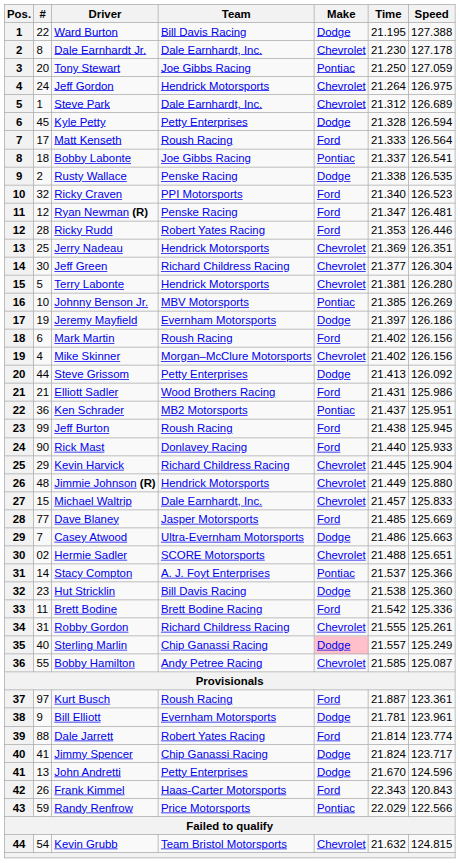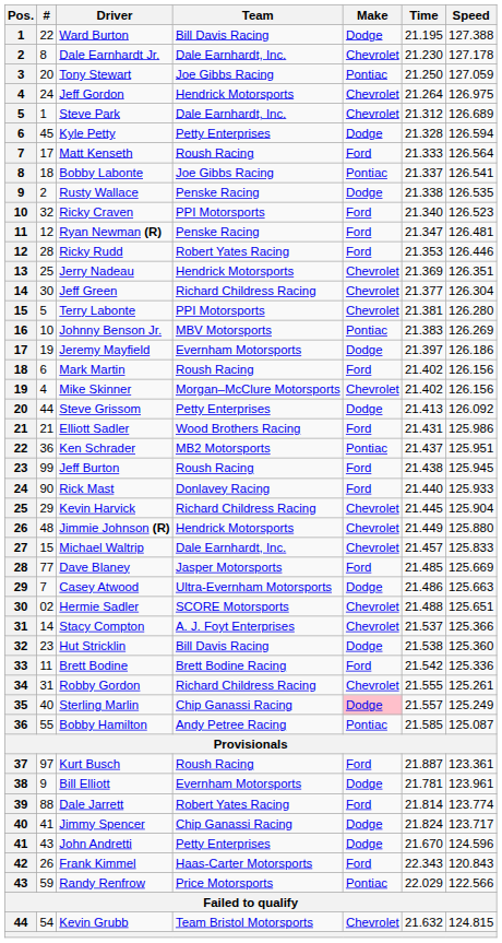 <table class="wikitable" style="font-size:95%">
 <tr>
 <th>Pos.</th>
 <th>#</th>
 <th>Driver</th>
 <th>Team</th>
 <th>Make</th>
 <th>Time</th>
 <th>Speed</th>
 </tr>
 <tr>
 <th>1</th>
 <td>22</td>
 <td><a href='#'>Ward Burton</a></td>
 <td><a href='#'>Bill Davis Racing</a></td>
 <td><a href='#'>Dodge</a></td>
 <td>21.195</td>
 <td>127.388</td>
 </tr>
 <tr>
 <th>2</th>
 <td>8</td>
 <td><a href='#'>Dale Earnhardt Jr.</a></td>
 <td><a href='#'>Dale Earnhardt, Inc.</a></td>
 <td><a href='#'>Chevrolet</a></td>
 <td>21.230</td>
 <td>127.178</td>
 </tr>
 <tr>
 <th>3</th>
 <td>20</td>
 <td><a href='#'>Tony Stewart</a></td>
 <td><a href='#'>Joe Gibbs Racing</a></td>
 <td><a href='#'>Pontiac</a></td>
 <td>21.250</td>
 <td>127.059</td>
 </tr>
 <tr>
 <th>4</th>
 <td>24</td>
 <td><a href='#'>Jeff Gordon</a></td>
 <td><a href='#'>Hendrick Motorsports</a></td>
 <td><a href='#'>Chevrolet</a></td>
 <td>21.264</td>
 <td>126.975</td>
 </tr>
 <tr>
 <th>5</th>
 <td>1</td>
 <td><a href='#'>Steve Park</a></td>
 <td><a href='#'>Dale Earnhardt, Inc.</a></td>
 <td><a href='#'>Chevrolet</a></td>
 <td>21.312</td>
 <td>126.689</td>
 </tr>
 <tr>
 <th>6</th>
 <td>45</td>
 <td><a href='#'>Kyle Petty</a></td>
 <td><a href='#'>Petty Enterprises</a></td>
 <td><a href='#'>Dodge</a></td>
 <td>21.328</td>
 <td>126.594</td>
 </tr>
 <tr>
 <th>7</th>
 <td>17</td>
 <td><a href='#'>Matt Kenseth</a></td>
 <td><a href='#'>Roush Racing</a></td>
 <td><a href='#'>Ford</a></td>
 <td>21.333</td>
 <td>126.564</td>
 </tr>
 <tr>
 <th>8</th>
 <td>18</td>
 <td><a href='#'>Bobby Labonte</a></td>
 <td><a href='#'>Joe Gibbs Racing</a></td>
 <td><a href='#'>Pontiac</a></td>
 <td>21.337</td>
 <td>126.541</td>
 </tr>
 <tr>
 <th>9</th>
 <td>2</td>
 <td><a href='#'>Rusty Wallace</a></td>
 <td><a href='#'>Penske Racing</a></td>
 <td><a href='#'>Dodge</a></td>
 <td>21.338</td>
 <td>126.535</td>
 </tr>
 <tr>
 <th>10</th>
 <td>32</td>
 <td><a href='#'>Ricky Craven</a></td>
 <td><a href='#'>PPI Motorsports</a></td>
 <td><a href='#'>Ford</a></td>
 <td>21.340</td>
 <td>126.523</td>
 </tr>
 <tr>
 <th>11</th>
 <td>12</td>
 <td><a href='#'>Ryan Newman</a> <strong>(R)</strong></td>
 <td><a href='#'>Penske Racing</a></td>
 <td><a href='#'>Ford</a></td>
 <td>21.347</td>
 <td>126.481</td>
 </tr>
 <tr>
 <th>12</th>
 <td>28</td>
 <td><a href='#'>Ricky Rudd</a></td>
 <td><a href='#'>Robert Yates Racing</a></td>
 <td><a href='#'>Ford</a></td>
 <td>21.353</td>
 <td>126.446</td>
 </tr>
 <tr>
 <th>13</th>
 <td>25</td>
 <td><a href='#'>Jerry Nadeau</a></td>
 <td><a href='#'>Hendrick Motorsports</a></td>
 <td><a href='#'>Chevrolet</a></td>
 <td>21.369</td>
 <td>126.351</td>
 </tr>
 <tr>
 <th>14</th>
 <td>30</td>
 <td><a href='#'>Jeff Green</a></td>
 <td><a href='#'>Richard Childress Racing</a></td>
 <td><a href='#'>Chevrolet</a></td>
 <td>21.377</td>
 <td>126.304</td>
 </tr>
 <tr>
 <th>15</th>
 <td>5</td>
 <td><a href='#'>Terry Labonte</a></td>
-<td><a href='#'>Hendrick Motorsports</a></td>
+<td><a href='#'>PPI Motorsports</a></td>
 <td><a href='#'>Chevrolet</a></td>
 <td>21.381</td>
 <td>126.280</td>
 </tr>
 <tr>
 <th>16</th>
 <td>10</td>
 <td><a href='#'>Johnny Benson Jr.</a></td>
 <td><a href='#'>MBV Motorsports</a></td>
 <td><a href='#'>Pontiac</a></td>
-<td>21.385</td>
+<td>21.383</td>
 <td>126.269</td>
 </tr>
 <tr>
 <th>17</th>
 <td>19</td>
 <td><a href='#'>Jeremy Mayfield</a></td>
 <td><a href='#'>Evernham Motorsports</a></td>
 <td><a href='#'>Dodge</a></td>
 <td>21.397</td>
 <td>126.186</td>
 </tr>
 <tr>
 <th>18</th>
 <td>6</td>
 <td><a href='#'>Mark Martin</a></td>
 <td><a href='#'>Roush Racing</a></td>
 <td><a href='#'>Ford</a></td>
 <td>21.402</td>
 <td>126.156</td>
 </tr>
 <tr>
 <th>19</th>
 <td>4</td>
 <td><a href='#'>Mike Skinner</a></td>
 <td><a href='#'>Morgan–McClure Motorsports</a></td>
 <td><a href='#'>Chevrolet</a></td>
 <td>21.402</td>
 <td>126.156</td>
 </tr>
 <tr>
 <th>20</th>
 <td>44</td>
 <td><a href='#'>Steve Grissom</a></td>
 <td><a href='#'>Petty Enterprises</a></td>
 <td><a href='#'>Dodge</a></td>
 <td>21.413</td>
 <td>126.092</td>
 </tr>
 <tr>
 <th>21</th>
 <td>21</td>
 <td><a href='#'>Elliott Sadler</a></td>
 <td><a href='#'>Wood Brothers Racing</a></td>
 <td><a href='#'>Ford</a></td>
 <td>21.431</td>
 <td>125.986</td>
 </tr>
 <tr>
 <th>22</th>
 <td>36</td>
 <td><a href='#'>Ken Schrader</a></td>
 <td><a href='#'>MB2 Motorsports</a></td>
 <td><a href='#'>Pontiac</a></td>
 <td>21.437</td>
 <td>125.951</td>
 </tr>
 <tr>
 <th>23</th>
 <td>99</td>
 <td><a href='#'>Jeff Burton</a></td>
 <td><a href='#'>Roush Racing</a></td>
 <td><a href='#'>Ford</a></td>
 <td>21.438</td>
 <td>125.945</td>
 </tr>
 <tr>
 <th>24</th>
 <td>90</td>
 <td><a href='#'>Rick Mast</a></td>
 <td><a href='#'>Donlavey Racing</a></td>
 <td><a href='#'>Ford</a></td>
 <td>21.440</td>
 <td>125.933</td>
 </tr>
 <tr>
 <th>25</th>
 <td>29</td>
 <td><a href='#'>Kevin Harvick</a></td>
 <td><a href='#'>Richard Childress Racing</a></td>
 <td><a href='#'>Chevrolet</a></td>
 <td>21.445</td>
 <td>125.904</td>
 </tr>
 <tr>
 <th>26</th>
 <td>48</td>
 <td><a href='#'>Jimmie Johnson</a> <strong>(R)</strong></td>
 <td><a href='#'>Hendrick Motorsports</a></td>
 <td><a href='#'>Chevrolet</a></td>
 <td>21.449</td>
 <td>125.880</td>
 </tr>
 <tr>
 <th>27</th>
 <td>15</td>
 <td><a href='#'>Michael Waltrip</a></td>
 <td><a href='#'>Dale Earnhardt, Inc.</a></td>
 <td><a href='#'>Chevrolet</a></td>
 <td>21.457</td>
 <td>125.833</td>
 </tr>
 <tr>
 <th>28</th>
 <td>77</td>
 <td><a href='#'>Dave Blaney</a></td>
 <td><a href='#'>Jasper Motorsports</a></td>
 <td><a href='#'>Ford</a></td>
 <td>21.485</td>
 <td>125.669</td>
 </tr>
 <tr>
 <th>29</th>
 <td>7</td>
 <td><a href='#'>Casey Atwood</a></td>
 <td><a href='#'>Ultra-Evernham Motorsports</a></td>
 <td><a href='#'>Dodge</a></td>
 <td>21.486</td>
 <td>125.663</td>
 </tr>
 <tr>
 <th>30</th>
 <td>02</td>
 <td><a href='#'>Hermie Sadler</a></td>
 <td><a href='#'>SCORE Motorsports</a></td>
 <td><a href='#'>Chevrolet</a></td>
 <td>21.488</td>
 <td>125.651</td>
 </tr>
 <tr>
 <th>31</th>
 <td>14</td>
 <td><a href='#'>Stacy Compton</a></td>
 <td><a href='#'>A. J. Foyt Enterprises</a></td>
-<td><a href='#'>Pontiac</a></td>
+<td><a href='#'>Chevrolet</a></td>
 <td>21.537</td>
 <td>125.366</td>
 </tr>
 <tr>
 <th>32</th>
 <td>23</td>
 <td><a href='#'>Hut Stricklin</a></td>
 <td><a href='#'>Bill Davis Racing</a></td>
 <td><a href='#'>Dodge</a></td>
 <td>21.538</td>
 <td>125.360</td>
 </tr>
 <tr>
 <th>33</th>
 <td>11</td>
 <td><a href='#'>Brett Bodine</a></td>
 <td><a href='#'>Brett Bodine Racing</a></td>
 <td><a href='#'>Ford</a></td>
 <td>21.542</td>
 <td>125.336</td>
 </tr>
 <tr>
 <th>34</th>
 <td>31</td>
 <td><a href='#'>Robby Gordon</a></td>
 <td><a href='#'>Richard Childress Racing</a></td>
 <td><a href='#'>Chevrolet</a></td>
 <td>21.555</td>
 <td>125.261</td>
 </tr>
 <tr>
 <th>35</th>
 <td>40</td>
 <td><a href='#'>Sterling Marlin</a></td>
 <td><a href='#'>Chip Ganassi Racing</a></td>
 <td style="background: pink;"><a href='#'>Dodge</a></td>
 <td>21.557</td>
 <td>125.249</td>
 </tr>
 <tr>
 <th>36</th>
 <td>55</td>
 <td><a href='#'>Bobby Hamilton</a></td>
 <td><a href='#'>Andy Petree Racing</a></td>
-<td><a href='#'>Chevrolet</a></td>
+<td><a href='#'>Pontiac</a></td>
 <td>21.585</td>
 <td>125.087</td>
 </tr>
 <tr>
 <th colspan="7">Provisionals</th>
 </tr>
 <tr>
 <th>37</th>
 <td>97</td>
 <td><a href='#'>Kurt Busch</a></td>
 <td><a href='#'>Roush Racing</a></td>
 <td><a href='#'>Ford</a></td>
 <td>21.887</td>
 <td>123.361</td>
 </tr>
 <tr>
 <th>38</th>
 <td>9</td>
 <td><a href='#'>Bill Elliott</a></td>
 <td><a href='#'>Evernham Motorsports</a></td>
 <td><a href='#'>Dodge</a></td>
 <td>21.781</td>
 <td>123.961</td>
 </tr>
 <tr>
 <th>39</th>
 <td>88</td>
 <td><a href='#'>Dale Jarrett</a></td>
 <td><a href='#'>Robert Yates Racing</a></td>
 <td><a href='#'>Ford</a></td>
 <td>21.814</td>
 <td>123.774</td>
 </tr>
 <tr>
 <th>40</th>
 <td>41</td>
 <td><a href='#'>Jimmy Spencer</a></td>
 <td><a href='#'>Chip Ganassi Racing</a></td>
 <td><a href='#'>Dodge</a></td>
 <td>21.824</td>
 <td>123.717</td>
 </tr>
 <tr>
 <th>41</th>
-<td>13</td>
+<td>43</td>
 <td><a href='#'>John Andretti</a></td>
 <td><a href='#'>Petty Enterprises</a></td>
 <td><a href='#'>Dodge</a></td>
 <td>21.670</td>
 <td>124.596</td>
 </tr>
 <tr>
 <th>42</th>
 <td>26</td>
 <td><a href='#'>Frank Kimmel</a></td>
 <td><a href='#'>Haas-Carter Motorsports</a></td>
 <td><a href='#'>Ford</a></td>
 <td>22.343</td>
 <td>120.843</td>
 </tr>
 <tr>
 <th>43</th>
 <td>59</td>
 <td><a href='#'>Randy Renfrow</a></td>
 <td><a href='#'>Price Motorsports</a></td>
 <td><a href='#'>Pontiac</a></td>
 <td>22.029</td>
 <td>122.566</td>
 </tr>
 <tr>
 <th colspan="7">Failed to qualify</th>
 </tr>
 <tr>
 <th>44</th>
 <td>54</td>
 <td><a href='#'>Kevin Grubb</a></td>
 <td><a href='#'>Team Bristol Motorsports</a></td>
 <td><a href='#'>Chevrolet</a></td>
 <td>21.632</td>
 <td>124.815</td>
 </tr>
 <tr>
 <th colspan="7"></th>
 </tr>
 </table>
